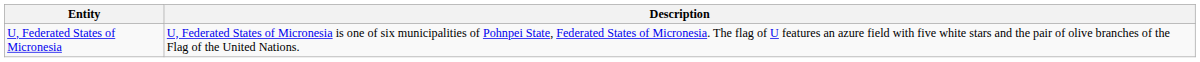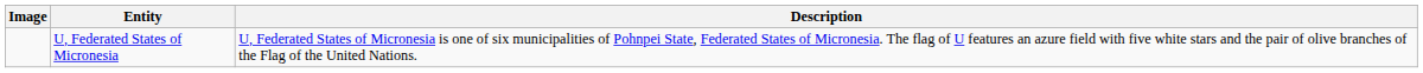 <table class="wikitable">
 <tr>
+<th>Image</th>
 <th>Entity</th>
 <th>Description</th>
 </tr>
 <tr>
+<td></td>
 <td><a href='#'>U, Federated States of Micronesia</a></td>
 <td><a href='#'>U, Federated States of Micronesia</a> is one of six municipalities of <a href='#'>Pohnpei State</a>, <a href='#'>Federated States of Micronesia</a>. The flag of <a href='#'>U</a> features an azure field with five white stars and the pair of olive branches of the Flag of the United Nations.</td>
 </tr>
 </table>
